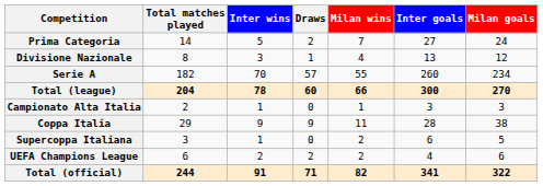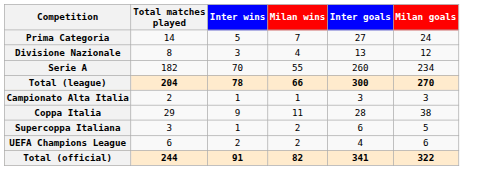 <table class="wikitable" style="text-align: center;">
 <tr>
 <th>Competition</th>
 <th>Total matches<br>played</th>
 <th style="background:#0000FF; color:#FFFFFF">Inter wins</th>
-<th>Draws</th>
 <th style="background:#FF0000; color:#FFFFFF">Milan wins</th>
 <th style="background:#0000FF; color:#FFFFFF">Inter goals</th>
 <th style="background:#FF0000; color:#FFFFFF">Milan goals</th>
 </tr>
 <tr>
 <th>Prima Categoria</th>
 <td>14</td>
 <td>5</td>
-<td>2</td>
 <td>7</td>
 <td>27</td>
 <td>24</td>
 </tr>
 <tr>
 <th>Divisione Nazionale</th>
 <td>8</td>
 <td>3</td>
-<td>1</td>
 <td>4</td>
 <td>13</td>
 <td>12</td>
 </tr>
 <tr>
 <th>Serie A</th>
 <td>182</td>
 <td>70</td>
-<td>57</td>
 <td>55</td>
 <td>260</td>
 <td>234</td>
 </tr>
 <tr style="background:blanchedalmond;">
 <th>Total (league)</th>
 <td><strong>204</strong></td>
 <td><strong>78</strong></td>
-<td><strong>60</strong></td>
 <td><strong>66</strong></td>
 <td><strong>300</strong></td>
 <td><strong>270</strong></td>
 </tr>
 <tr>
 <th>Campionato Alta Italia</th>
 <td>2</td>
 <td>1</td>
-<td>0</td>
 <td>1</td>
 <td>3</td>
 <td>3</td>
 </tr>
 <tr>
 <th>Coppa Italia</th>
 <td>29</td>
-<td>9</td>
 <td>9</td>
 <td>11</td>
 <td>28</td>
 <td>38</td>
 </tr>
 <tr>
 <th>Supercoppa Italiana</th>
 <td>3</td>
 <td>1</td>
-<td>0</td>
 <td>2</td>
 <td>6</td>
 <td>5</td>
 </tr>
 <tr>
 <th>UEFA Champions League</th>
 <td>6</td>
 <td>2</td>
 <td>2</td>
-<td>2</td>
 <td>4</td>
 <td>6</td>
 </tr>
 <tr style="background:blanchedalmond;">
 <th>Total (official)</th>
 <td><strong>244</strong></td>
 <td><strong>91</strong></td>
-<td><strong>71</strong></td>
 <td><strong>82</strong></td>
 <td><strong>341</strong></td>
 <td><strong>322</strong></td>
 </tr>
 </table>
